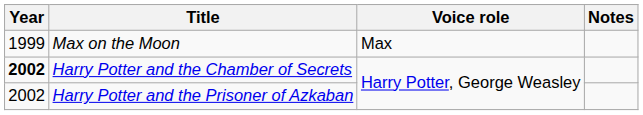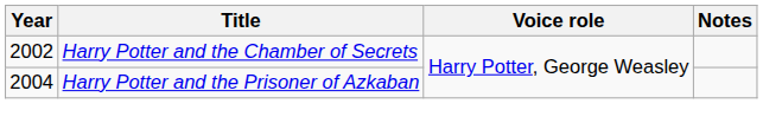 <table class="wikitable">
 <tr>
 <th>Year</th>
 <th>Title</th>
 <th>Voice role</th>
 <th>Notes</th>
 </tr>
 <tr>
-<td>1999</td>
-<td><em>Max on the Moon</em></td>
-<td>Max</td>
-<td></td>
-</tr>
-<tr>
-<td><strong>2002</strong></td>
+<td>2002</td>
 <td><em><a href='#'>Harry Potter and the Chamber of Secrets</a></em></td>
 <td rowspan="2"><a href='#'>Harry Potter</a>, George Weasley</td>
 <td></td>
 </tr>
 <tr>
-<td>2002</td>
+<td>2004</td>
 <td><em><a href='#'>Harry Potter and the Prisoner of Azkaban</a></em></td>
 <td></td>
 </tr>
 </table>
